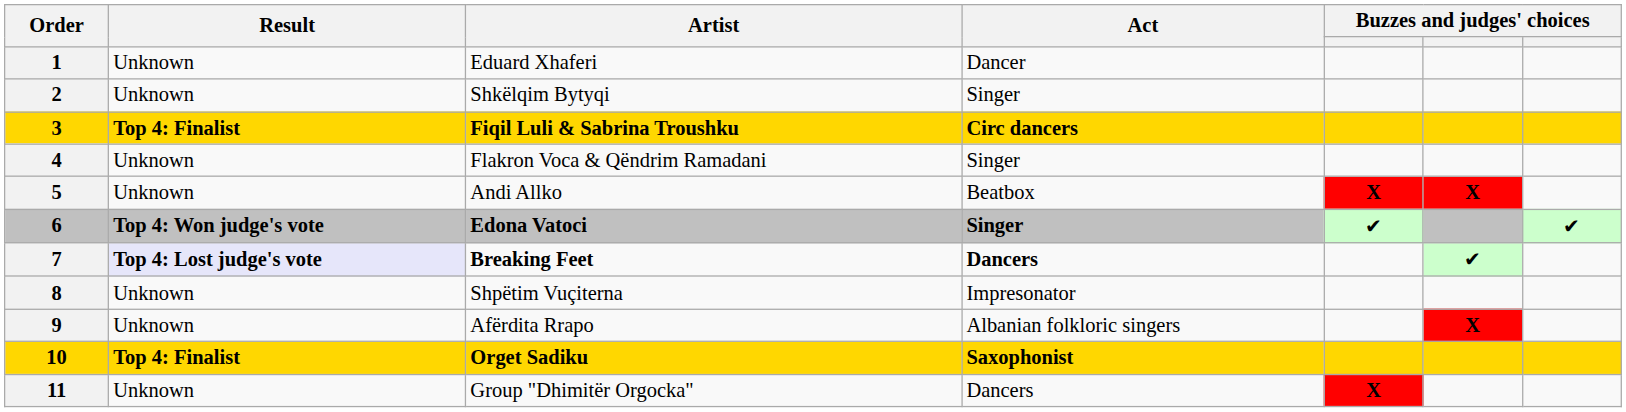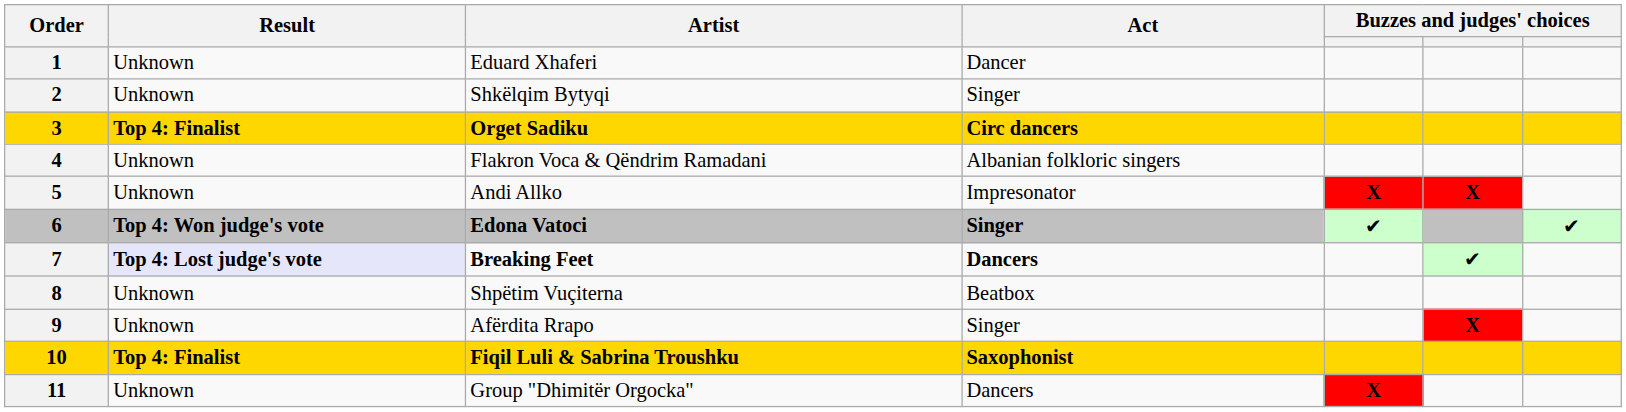 <table class="wikitable sortable" style="width:100%;">
 <tr>
 <th rowspan="2">Order</th>
 <th rowspan="2">Result</th>
 <th rowspan="2" class="unsortable">Artist</th>
 <th rowspan="2" class="unsortable">Act</th>
 <th colspan="3">Buzzes and judges' choices</th>
 </tr>
 <tr>
 <th width="70"></th>
 <th width="70"></th>
 <th width="70"></th>
 </tr>
 <tr>
 <th>1</th>
 <td>Unknown</td>
 <td>Eduard Xhaferi</td>
 <td>Dancer</td>
 <td></td>
 <td></td>
 <td></td>
 </tr>
 <tr>
 <th>2</th>
 <td>Unknown</td>
 <td>Shkëlqim Bytyqi</td>
 <td>Singer</td>
 <td></td>
 <td></td>
 <td></td>
 </tr>
 <tr>
 <th style="background:gold;"><strong>3</strong></th>
 <td style="background:gold;"><strong>Top 4: Finalist</strong></td>
-<td style="background:gold;"><strong>Fiqil Luli & Sabrina Troushku</strong></td>
+<td style="background:gold;"><strong>Orget Sadiku</strong></td>
 <td style="background:gold;"><strong>Circ dancers</strong></td>
 <td style="background:gold;"></td>
 <td style="background:gold;"></td>
 <td style="background:gold;"></td>
 </tr>
 <tr>
 <th>4</th>
 <td>Unknown</td>
 <td>Flakron Voca & Qëndrim Ramadani</td>
-<td>Singer</td>
+<td>Albanian folkloric singers</td>
 <td></td>
 <td></td>
 <td></td>
 </tr>
 <tr>
 <th>5</th>
 <td>Unknown</td>
 <td>Andi Allko</td>
-<td>Beatbox</td>
+<td>Impresonator</td>
 <td style="background:red; text-align:center;"><strong>X</strong></td>
 <td style="background:red; text-align:center;"><strong>X</strong></td>
 <td></td>
 </tr>
 <tr>
 <th style="background:silver;"><strong>6</strong></th>
 <td style="background:silver;"><strong>Top 4: Won judge's vote</strong></td>
 <td style="background:silver;"><strong>Edona Vatoci</strong></td>
 <td style="background:silver;"><strong>Singer</strong></td>
 <td style="background:#cfc; text-align:center;">✔</td>
 <td style="background:silver;"></td>
 <td style="background:#cfc; text-align:center;">✔</td>
 </tr>
 <tr>
 <th><strong>7</strong></th>
 <td style="background: lavender;"><strong>Top 4: Lost judge's vote</strong></td>
 <td><strong>Breaking Feet</strong></td>
 <td><strong>Dancers</strong></td>
 <td></td>
 <td style="background:#cfc; text-align:center;">✔</td>
 <td></td>
 </tr>
 <tr>
 <th>8</th>
 <td>Unknown</td>
 <td>Shpëtim Vuçiterna</td>
-<td>Impresonator</td>
+<td>Beatbox</td>
 <td></td>
 <td></td>
 <td></td>
 </tr>
 <tr>
 <th>9</th>
 <td>Unknown</td>
 <td>Afërdita Rrapo</td>
-<td>Albanian folkloric singers</td>
+<td>Singer</td>
 <td></td>
 <td style="background:red; text-align:center;"><strong>X</strong></td>
 <td></td>
 </tr>
 <tr>
 <th style="background:gold;"><strong>10</strong></th>
 <td style="background:gold;"><strong>Top 4: Finalist</strong></td>
-<td style="background:gold;"><strong>Orget Sadiku</strong></td>
+<td style="background:gold;"><strong>Fiqil Luli & Sabrina Troushku</strong></td>
 <td style="background:gold;"><strong>Saxophonist</strong></td>
 <td style="background:gold;"></td>
 <td style="background:gold;"></td>
 <td style="background:gold;"></td>
 </tr>
 <tr>
 <th>11</th>
 <td>Unknown</td>
 <td>Group "Dhimitër Orgocka"</td>
 <td>Dancers</td>
 <td style="background:red; text-align:center;"><strong>X</strong></td>
 <td></td>
 <td></td>
 </tr>
 </table>
